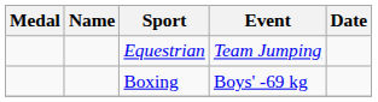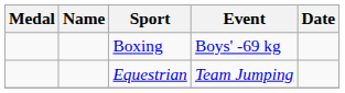 <table class="wikitable sortable" style="font-size: 95%;">
 <tr>
 <th>Medal</th>
 <th>Name</th>
 <th>Sport</th>
 <th>Event</th>
 <th>Date</th>
 </tr>
 <tr>
+<td></td>
+<td></td>
+<td><a href='#'>Boxing</a></td>
+<td><a href='#'>Boys' -69 kg</a></td>
+<td></td>
+</tr>
+<tr>
 <td><em> </em></td>
 <td><em> </em></td>
 <td><em><a href='#'>Equestrian</a></em></td>
 <td><em><a href='#'>Team Jumping</a> </em></td>
 <td><em></em></td>
 </tr>
 <tr>
-<td></td>
-<td></td>
-<td><a href='#'>Boxing</a></td>
-<td><a href='#'>Boys' -69 kg</a></td>
-<td></td>
-</tr>
-<tr>
 </tr>
 </table>
